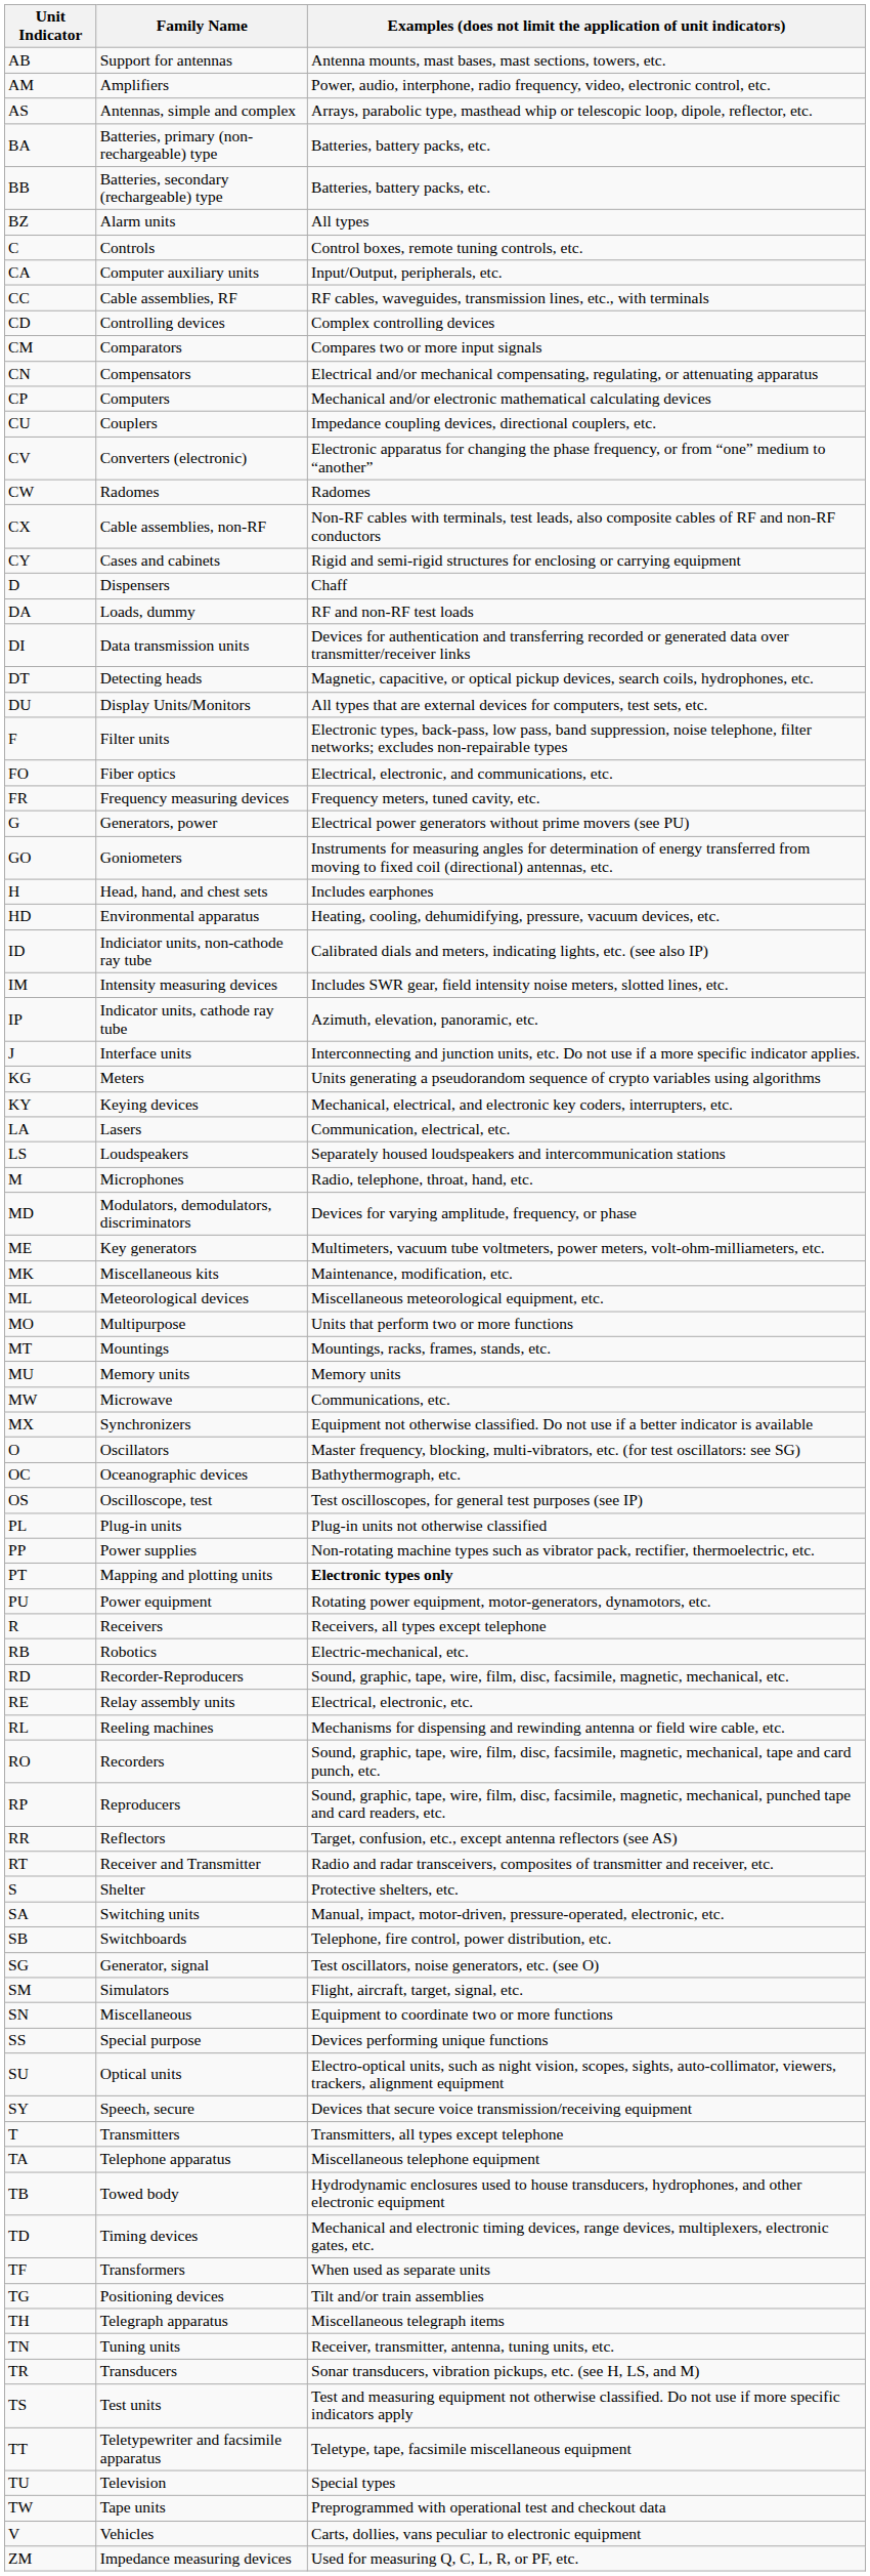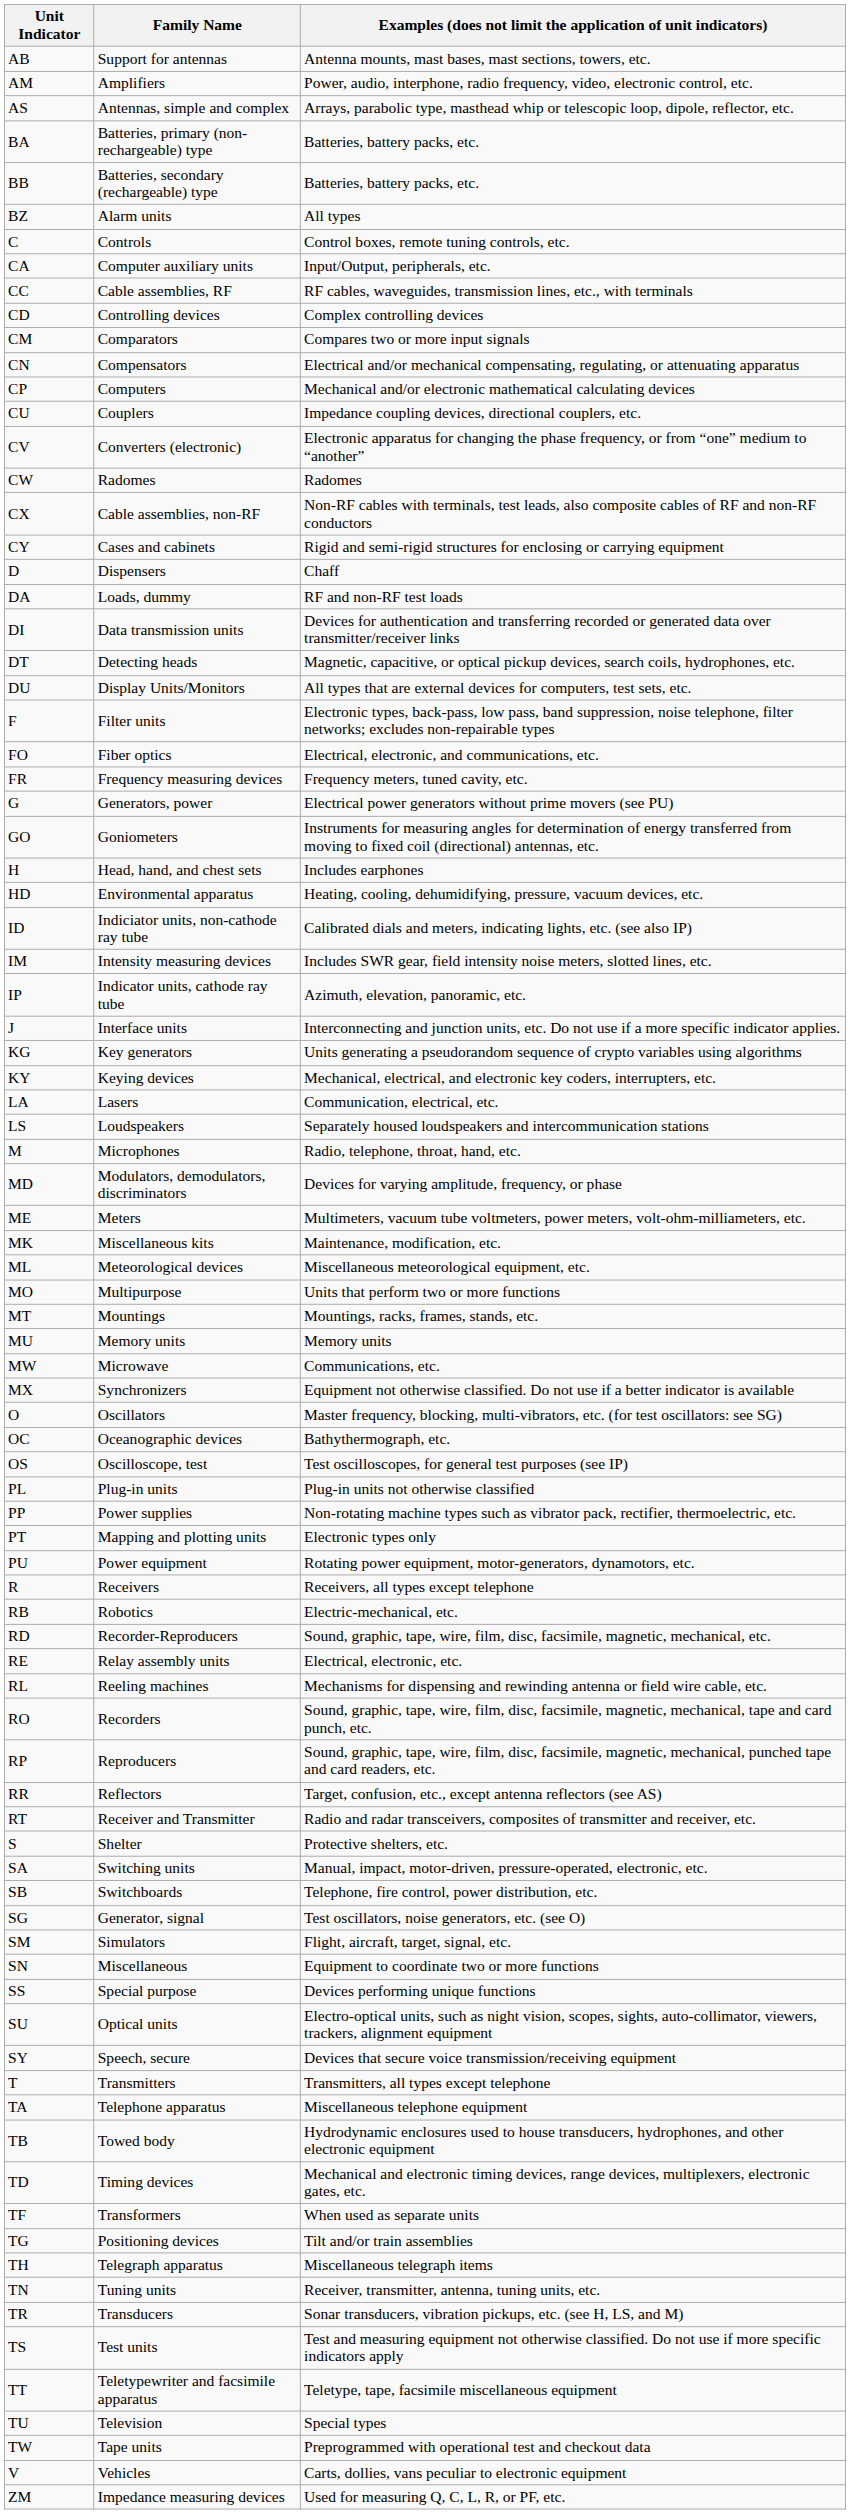 <table class="wikitable">
 <tr>
 <th>Unit Indicator</th>
 <th>Family Name</th>
 <th>Examples (does not limit the application of unit indicators)</th>
 </tr>
 <tr>
 <td>AB</td>
 <td>Support for antennas</td>
 <td>Antenna mounts, mast bases, mast sections, towers, etc.</td>
 </tr>
 <tr>
 <td>AM</td>
 <td>Amplifiers</td>
 <td>Power, audio, interphone, radio frequency, video, electronic control, etc.</td>
 </tr>
 <tr>
 <td>AS</td>
 <td>Antennas, simple and complex</td>
 <td>Arrays, parabolic type, masthead whip or telescopic loop, dipole, reflector, etc.</td>
 </tr>
 <tr>
 <td>BA</td>
 <td>Batteries, primary (non-rechargeable) type</td>
 <td>Batteries, battery packs, etc.</td>
 </tr>
 <tr>
 <td>BB</td>
 <td>Batteries, secondary (rechargeable) type</td>
 <td>Batteries, battery packs, etc.</td>
 </tr>
 <tr>
 <td>BZ</td>
 <td>Alarm units</td>
 <td>All types</td>
 </tr>
 <tr>
 <td>C</td>
 <td>Controls</td>
 <td>Control boxes, remote tuning controls, etc.</td>
 </tr>
 <tr>
 <td>CA</td>
 <td>Computer auxiliary units</td>
 <td>Input/Output, peripherals, etc.</td>
 </tr>
 <tr>
 <td>CC</td>
 <td>Cable assemblies, RF</td>
 <td>RF cables, waveguides, transmission lines, etc., with terminals</td>
 </tr>
 <tr>
 <td>CD</td>
 <td>Controlling devices</td>
 <td>Complex controlling devices</td>
 </tr>
 <tr>
 <td>CM</td>
 <td>Comparators</td>
 <td>Compares two or more input signals</td>
 </tr>
 <tr>
 <td>CN</td>
 <td>Compensators</td>
 <td>Electrical and/or mechanical compensating, regulating, or attenuating apparatus</td>
 </tr>
 <tr>
 <td>CP</td>
 <td>Computers</td>
 <td>Mechanical and/or electronic mathematical calculating devices</td>
 </tr>
 <tr>
 <td>CU</td>
 <td>Couplers</td>
 <td>Impedance coupling devices, directional couplers, etc.</td>
 </tr>
 <tr>
 <td>CV</td>
 <td>Converters (electronic)</td>
 <td>Electronic apparatus for changing the phase frequency, or from “one” medium to “another”</td>
 </tr>
 <tr>
 <td>CW</td>
 <td>Radomes</td>
 <td>Radomes</td>
 </tr>
 <tr>
 <td>CX</td>
 <td>Cable assemblies, non-RF</td>
 <td>Non-RF cables with terminals, test leads, also composite cables of RF and non-RF conductors</td>
 </tr>
 <tr>
 <td>CY</td>
 <td>Cases and cabinets</td>
 <td>Rigid and semi-rigid structures for enclosing or carrying equipment</td>
 </tr>
 <tr>
 <td>D</td>
 <td>Dispensers</td>
 <td>Chaff</td>
 </tr>
 <tr>
 <td>DA</td>
 <td>Loads, dummy</td>
 <td>RF and non-RF test loads</td>
 </tr>
 <tr>
 <td>DI</td>
 <td>Data transmission units</td>
 <td>Devices for authentication and transferring recorded or generated data over transmitter/receiver links</td>
 </tr>
 <tr>
 <td>DT</td>
 <td>Detecting heads</td>
 <td>Magnetic, capacitive, or optical pickup devices, search coils, hydrophones, etc.</td>
 </tr>
 <tr>
 <td>DU</td>
 <td>Display Units/Monitors</td>
 <td>All types that are external devices for computers, test sets, etc.</td>
 </tr>
 <tr>
 <td>F</td>
 <td>Filter units</td>
 <td>Electronic types, back-pass, low pass, band suppression, noise telephone, filter networks; excludes non-repairable types</td>
 </tr>
 <tr>
 <td>FO</td>
 <td>Fiber optics</td>
 <td>Electrical, electronic, and communications, etc.</td>
 </tr>
 <tr>
 <td>FR</td>
 <td>Frequency measuring devices</td>
 <td>Frequency meters, tuned cavity, etc.</td>
 </tr>
 <tr>
 <td>G</td>
 <td>Generators, power</td>
 <td>Electrical power generators without prime movers (see PU)</td>
 </tr>
 <tr>
 <td>GO</td>
 <td>Goniometers</td>
 <td>Instruments for measuring angles for determination of energy transferred from moving to fixed coil (directional) antennas, etc.</td>
 </tr>
 <tr>
 <td>H</td>
 <td>Head, hand, and chest sets</td>
 <td>Includes earphones</td>
 </tr>
 <tr>
 <td>HD</td>
 <td>Environmental apparatus</td>
 <td>Heating, cooling, dehumidifying, pressure, vacuum devices, etc.</td>
 </tr>
 <tr>
 <td>ID</td>
 <td>Indiciator units, non-cathode ray tube</td>
 <td>Calibrated dials and meters, indicating lights, etc. (see also IP)</td>
 </tr>
 <tr>
 <td>IM</td>
 <td>Intensity measuring devices</td>
 <td>Includes SWR gear, field intensity noise meters, slotted lines, etc.</td>
 </tr>
 <tr>
 <td>IP</td>
 <td>Indicator units, cathode ray tube</td>
 <td>Azimuth, elevation, panoramic, etc.</td>
 </tr>
 <tr>
 <td>J</td>
 <td>Interface units</td>
 <td>Interconnecting and junction units, etc. Do not use if a more specific indicator applies.</td>
 </tr>
 <tr>
 <td>KG</td>
-<td>Meters</td>
+<td>Key generators</td>
 <td>Units generating a pseudorandom sequence of crypto variables using algorithms</td>
 </tr>
 <tr>
 <td>KY</td>
 <td>Keying devices</td>
 <td>Mechanical, electrical, and electronic key coders, interrupters, etc.</td>
 </tr>
 <tr>
 <td>LA</td>
 <td>Lasers</td>
 <td>Communication, electrical, etc.</td>
 </tr>
 <tr>
 <td>LS</td>
 <td>Loudspeakers</td>
 <td>Separately housed loudspeakers and intercommunication stations</td>
 </tr>
 <tr>
 <td>M</td>
 <td>Microphones</td>
 <td>Radio, telephone, throat, hand, etc.</td>
 </tr>
 <tr>
 <td>MD</td>
 <td>Modulators, demodulators, discriminators</td>
 <td>Devices for varying amplitude, frequency, or phase</td>
 </tr>
 <tr>
 <td>ME</td>
-<td>Key generators</td>
+<td>Meters</td>
 <td>Multimeters, vacuum tube voltmeters, power meters, volt-ohm-milliameters, etc.</td>
 </tr>
 <tr>
 <td>MK</td>
 <td>Miscellaneous kits</td>
 <td>Maintenance, modification, etc.</td>
 </tr>
 <tr>
 <td>ML</td>
 <td>Meteorological devices</td>
 <td>Miscellaneous meteorological equipment, etc.</td>
 </tr>
 <tr>
 <td>MO</td>
 <td>Multipurpose</td>
 <td>Units that perform two or more functions</td>
 </tr>
 <tr>
 <td>MT</td>
 <td>Mountings</td>
 <td>Mountings, racks, frames, stands, etc.</td>
 </tr>
 <tr>
 <td>MU</td>
 <td>Memory units</td>
 <td>Memory units</td>
 </tr>
 <tr>
 <td>MW</td>
 <td>Microwave</td>
 <td>Communications, etc.</td>
 </tr>
 <tr>
 <td>MX</td>
 <td>Synchronizers</td>
 <td>Equipment not otherwise classified. Do not use if a better indicator is available</td>
 </tr>
 <tr>
 <td>O</td>
 <td>Oscillators</td>
 <td>Master frequency, blocking, multi-vibrators, etc. (for test oscillators: see SG)</td>
 </tr>
 <tr>
 <td>OC</td>
 <td>Oceanographic devices</td>
 <td>Bathythermograph, etc.</td>
 </tr>
 <tr>
 <td>OS</td>
 <td>Oscilloscope, test</td>
 <td>Test oscilloscopes, for general test purposes (see IP)</td>
 </tr>
 <tr>
 <td>PL</td>
 <td>Plug-in units</td>
 <td>Plug-in units not otherwise classified</td>
 </tr>
 <tr>
 <td>PP</td>
 <td>Power supplies</td>
 <td>Non-rotating machine types such as vibrator pack, rectifier, thermoelectric, etc.</td>
 </tr>
 <tr>
 <td>PT</td>
 <td>Mapping and plotting units</td>
-<td><strong>Electronic types only</strong></td>
+<td>Electronic types only</td>
 </tr>
 <tr>
 <td>PU</td>
 <td>Power equipment</td>
 <td>Rotating power equipment, motor-generators, dynamotors, etc.</td>
 </tr>
 <tr>
 <td>R</td>
 <td>Receivers</td>
 <td>Receivers, all types except telephone</td>
 </tr>
 <tr>
 <td>RB</td>
 <td>Robotics</td>
 <td>Electric-mechanical, etc.</td>
 </tr>
 <tr>
 <td>RD</td>
 <td>Recorder-Reproducers</td>
 <td>Sound, graphic, tape, wire, film, disc, facsimile, magnetic, mechanical, etc.</td>
 </tr>
 <tr>
 <td>RE</td>
 <td>Relay assembly units</td>
 <td>Electrical, electronic, etc.</td>
 </tr>
 <tr>
 <td>RL</td>
 <td>Reeling machines</td>
 <td>Mechanisms for dispensing and rewinding antenna or field wire cable, etc.</td>
 </tr>
 <tr>
 <td>RO</td>
 <td>Recorders</td>
 <td>Sound, graphic, tape, wire, film, disc, facsimile, magnetic, mechanical, tape and card punch, etc.</td>
 </tr>
 <tr>
 <td>RP</td>
 <td>Reproducers</td>
 <td>Sound, graphic, tape, wire, film, disc, facsimile, magnetic, mechanical, punched tape and card readers, etc.</td>
 </tr>
 <tr>
 <td>RR</td>
 <td>Reflectors</td>
 <td>Target, confusion, etc., except antenna reflectors (see AS)</td>
 </tr>
 <tr>
 <td>RT</td>
 <td>Receiver and Transmitter</td>
 <td>Radio and radar transceivers, composites of transmitter and receiver, etc.</td>
 </tr>
 <tr>
 <td>S</td>
 <td>Shelter</td>
 <td>Protective shelters, etc.</td>
 </tr>
 <tr>
 <td>SA</td>
 <td>Switching units</td>
 <td>Manual, impact, motor-driven, pressure-operated, electronic, etc.</td>
 </tr>
 <tr>
 <td>SB</td>
 <td>Switchboards</td>
 <td>Telephone, fire control, power distribution, etc.</td>
 </tr>
 <tr>
 <td>SG</td>
 <td>Generator, signal</td>
 <td>Test oscillators, noise generators, etc. (see O)</td>
 </tr>
 <tr>
 <td>SM</td>
 <td>Simulators</td>
 <td>Flight, aircraft, target, signal, etc.</td>
 </tr>
 <tr>
 <td>SN</td>
 <td>Miscellaneous</td>
 <td>Equipment to coordinate two or more functions</td>
 </tr>
 <tr>
 <td>SS</td>
 <td>Special purpose</td>
 <td>Devices performing unique functions</td>
 </tr>
 <tr>
 <td>SU</td>
 <td>Optical units</td>
 <td>Electro-optical units, such as night vision, scopes, sights, auto-collimator, viewers, trackers, alignment equipment</td>
 </tr>
 <tr>
 <td>SY</td>
 <td>Speech, secure</td>
 <td>Devices that secure voice transmission/receiving equipment</td>
 </tr>
 <tr>
 <td>T</td>
 <td>Transmitters</td>
 <td>Transmitters, all types except telephone</td>
 </tr>
 <tr>
 <td>TA</td>
 <td>Telephone apparatus</td>
 <td>Miscellaneous telephone equipment</td>
 </tr>
 <tr>
 <td>TB</td>
 <td>Towed body</td>
 <td>Hydrodynamic enclosures used to house transducers, hydrophones, and other electronic equipment</td>
 </tr>
 <tr>
 <td>TD</td>
 <td>Timing devices</td>
 <td>Mechanical and electronic timing devices, range devices, multiplexers, electronic gates, etc.</td>
 </tr>
 <tr>
 <td>TF</td>
 <td>Transformers</td>
 <td>When used as separate units</td>
 </tr>
 <tr>
 <td>TG</td>
 <td>Positioning devices</td>
 <td>Tilt and/or train assemblies</td>
 </tr>
 <tr>
 <td>TH</td>
 <td>Telegraph apparatus</td>
 <td>Miscellaneous telegraph items</td>
 </tr>
 <tr>
 <td>TN</td>
 <td>Tuning units</td>
 <td>Receiver, transmitter, antenna, tuning units, etc.</td>
 </tr>
 <tr>
 <td>TR</td>
 <td>Transducers</td>
 <td>Sonar transducers, vibration pickups, etc. (see H, LS, and M)</td>
 </tr>
 <tr>
 <td>TS</td>
 <td>Test units</td>
 <td>Test and measuring equipment not otherwise classified. Do not use if more specific indicators apply</td>
 </tr>
 <tr>
 <td>TT</td>
 <td>Teletypewriter and facsimile apparatus</td>
 <td>Teletype, tape, facsimile miscellaneous equipment</td>
 </tr>
 <tr>
 <td>TU</td>
 <td>Television</td>
 <td>Special types</td>
 </tr>
 <tr>
 <td>TW</td>
 <td>Tape units</td>
 <td>Preprogrammed with operational test and checkout data</td>
 </tr>
 <tr>
 <td>V</td>
 <td>Vehicles</td>
 <td>Carts, dollies, vans peculiar to electronic equipment</td>
 </tr>
 <tr>
 <td>ZM</td>
 <td>Impedance measuring devices</td>
 <td>Used for measuring Q, C, L, R, or PF, etc.</td>
 </tr>
 </table>
